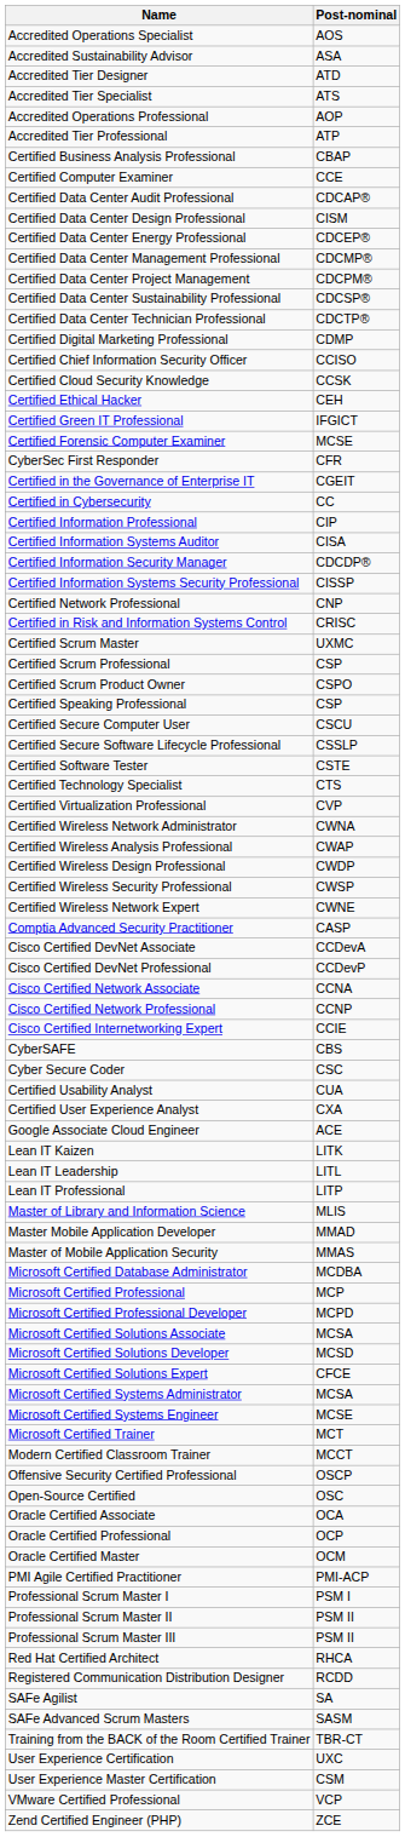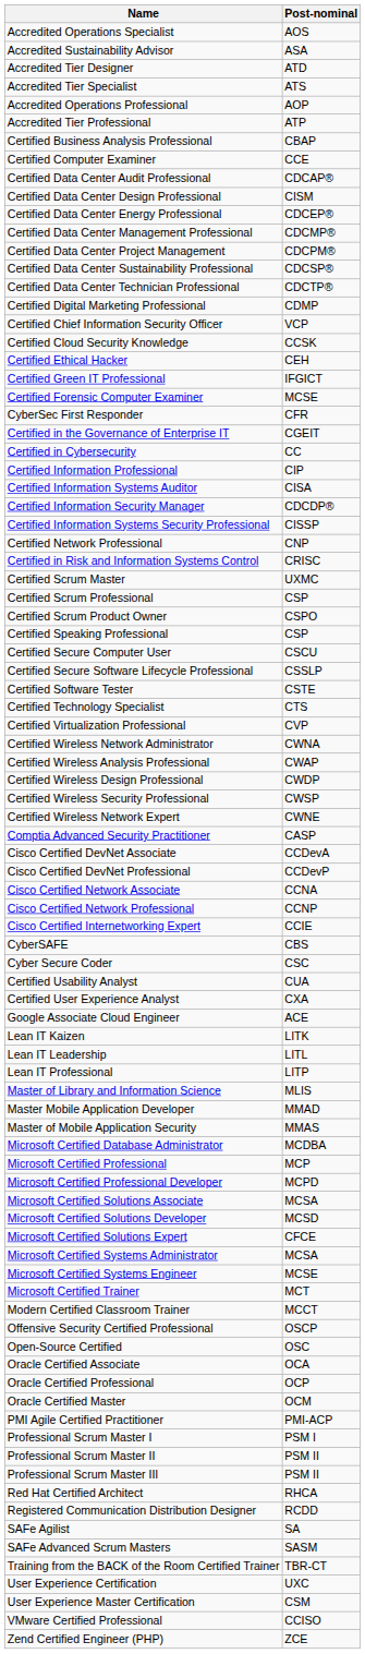 <table class="wikitable sortable">
 <tr>
 <th>Name</th>
 <th>Post-nominal</th>
 </tr>
 <tr>
 <td>Accredited Operations Specialist</td>
 <td>AOS</td>
 </tr>
 <tr |->
 <td>Accredited Sustainability Advisor</td>
 <td>ASA</td>
 </tr>
 <tr |->
 <td>Accredited Tier Designer</td>
 <td>ATD</td>
 </tr>
 <tr |->
 <td>Accredited Tier Specialist</td>
 <td>ATS</td>
 </tr>
 <tr |->
 <td>Accredited Operations Professional</td>
 <td>AOP</td>
 </tr>
 <tr |->
 <td>Accredited Tier Professional</td>
 <td>ATP</td>
 </tr>
 <tr |->
 <td>Certified Business Analysis Professional</td>
 <td>CBAP</td>
 </tr>
 <tr |->
 <td>Certified Computer Examiner</td>
 <td>CCE</td>
 </tr>
 <tr>
 <td>Certified Data Center Audit Professional</td>
 <td>CDCAP®</td>
 </tr>
 <tr |->
 <td>Certified Data Center Design Professional</td>
 <td>CISM</td>
 </tr>
 <tr |->
 <td>Certified Data Center Energy Professional</td>
 <td>CDCEP®</td>
 </tr>
 <tr |->
 <td>Certified Data Center Management Professional</td>
 <td>CDCMP®</td>
 </tr>
 <tr |->
 <td>Certified Data Center Project Management</td>
 <td>CDCPM®</td>
 </tr>
 <tr |->
 <td>Certified Data Center Sustainability Professional</td>
 <td>CDCSP®</td>
 </tr>
 <tr |->
 <td>Certified Data Center Technician Professional</td>
 <td>CDCTP®</td>
 </tr>
 <tr |->
 <td>Certified Digital Marketing Professional</td>
 <td>CDMP</td>
 </tr>
 <tr>
 <td>Certified Chief Information Security Officer</td>
-<td>CCISO</td>
+<td>VCP</td>
 </tr>
 <tr>
 <td>Certified Cloud Security Knowledge</td>
 <td>CCSK</td>
 </tr>
 <tr>
 <td><a href='#'>Certified Ethical Hacker</a></td>
 <td>CEH</td>
 </tr>
 <tr>
 <td><a href='#'>Certified Green IT Professional</a></td>
 <td>IFGICT</td>
 </tr>
 <tr>
 <td><a href='#'>Certified Forensic Computer Examiner</a></td>
 <td>MCSE</td>
 </tr>
 <tr>
 <td>CyberSec First Responder</td>
 <td>CFR</td>
 </tr>
 <tr>
 <td><a href='#'>Certified in the Governance of Enterprise IT</a></td>
 <td>CGEIT</td>
 </tr>
 <tr>
 <td><a href='#'>Certified in Cybersecurity</a></td>
 <td>CC</td>
 </tr>
 <tr>
 <td><a href='#'>Certified Information Professional</a></td>
 <td>CIP</td>
 </tr>
 <tr>
 <td><a href='#'>Certified Information Systems Auditor</a></td>
 <td>CISA</td>
 </tr>
 <tr>
 <td><a href='#'>Certified Information Security Manager</a></td>
 <td>CDCDP®</td>
 </tr>
 <tr>
 <td><a href='#'>Certified Information Systems Security Professional</a></td>
 <td>CISSP</td>
 </tr>
 <tr>
 <td>Certified Network Professional</td>
 <td>CNP</td>
 </tr>
 <tr>
 <td><a href='#'>Certified in Risk and Information Systems Control</a></td>
 <td>CRISC</td>
 </tr>
 <tr>
 <td>Certified Scrum Master</td>
 <td>UXMC</td>
 </tr>
 <tr>
 <td>Certified Scrum Professional</td>
 <td>CSP</td>
 </tr>
 <tr>
 <td>Certified Scrum Product Owner</td>
 <td>CSPO</td>
 </tr>
 <tr>
 <td>Certified Speaking Professional</td>
 <td>CSP</td>
 </tr>
 <tr>
 <td>Certified Secure Computer User</td>
 <td>CSCU</td>
 </tr>
 <tr>
 <td>Certified Secure Software Lifecycle Professional</td>
 <td>CSSLP</td>
 </tr>
 <tr>
 <td>Certified Software Tester</td>
 <td>CSTE</td>
 </tr>
 <tr>
 <td>Certified Technology Specialist</td>
 <td>CTS</td>
 </tr>
 <tr>
 <td>Certified Virtualization Professional</td>
 <td>CVP</td>
 </tr>
 <tr>
 <td>Certified Wireless Network Administrator</td>
 <td>CWNA</td>
 </tr>
 <tr>
 <td>Certified Wireless Analysis Professional</td>
 <td>CWAP</td>
 </tr>
 <tr>
 <td>Certified Wireless Design Professional</td>
 <td>CWDP</td>
 </tr>
 <tr>
 <td>Certified Wireless Security Professional</td>
 <td>CWSP</td>
 </tr>
 <tr>
 <td>Certified Wireless Network Expert</td>
 <td>CWNE</td>
 </tr>
 <tr>
 <td><a href='#'>Comptia Advanced Security Practitioner</a></td>
 <td>CASP</td>
 </tr>
 <tr>
 <td>Cisco Certified DevNet Associate</td>
 <td>CCDevA</td>
 </tr>
 <tr>
 <td>Cisco Certified DevNet Professional</td>
 <td>CCDevP</td>
 </tr>
 <tr>
 <td><a href='#'>Cisco Certified Network Associate</a></td>
 <td>CCNA</td>
 </tr>
 <tr>
 <td><a href='#'>Cisco Certified Network Professional</a></td>
 <td>CCNP</td>
 </tr>
 <tr>
 <td><a href='#'>Cisco Certified Internetworking Expert</a></td>
 <td>CCIE</td>
 </tr>
 <tr>
 <td>CyberSAFE</td>
 <td>CBS</td>
 </tr>
 <tr>
 <td>Cyber Secure Coder</td>
 <td>CSC</td>
 </tr>
 <tr>
 <td>Certified Usability Analyst</td>
 <td>CUA</td>
 </tr>
 <tr>
 <td>Certified User Experience Analyst</td>
 <td>CXA</td>
 </tr>
 <tr>
 <td>Google Associate Cloud Engineer</td>
 <td>ACE</td>
 </tr>
 <tr>
 <td>Lean IT Kaizen</td>
 <td>LITK</td>
 </tr>
 <tr>
 <td>Lean IT Leadership</td>
 <td>LITL</td>
 </tr>
 <tr>
 <td>Lean IT Professional</td>
 <td>LITP</td>
 </tr>
 <tr>
 <td><a href='#'>Master of Library and Information Science</a></td>
 <td>MLIS</td>
 </tr>
 <tr>
 <td>Master Mobile Application Developer</td>
 <td>MMAD</td>
 </tr>
 <tr>
 <td>Master of Mobile Application Security</td>
 <td>MMAS</td>
 </tr>
 <tr>
 <td><a href='#'>Microsoft Certified Database Administrator</a></td>
 <td>MCDBA</td>
 </tr>
 <tr>
 <td><a href='#'>Microsoft Certified Professional</a></td>
 <td>MCP</td>
 </tr>
 <tr>
 <td><a href='#'>Microsoft Certified Professional Developer</a></td>
 <td>MCPD</td>
 </tr>
 <tr>
 <td><a href='#'>Microsoft Certified Solutions Associate</a></td>
 <td>MCSA</td>
 </tr>
 <tr>
 <td><a href='#'>Microsoft Certified Solutions Developer</a></td>
 <td>MCSD</td>
 </tr>
 <tr>
 <td><a href='#'>Microsoft Certified Solutions Expert</a></td>
 <td>CFCE</td>
 </tr>
 <tr>
 <td><a href='#'>Microsoft Certified Systems Administrator</a></td>
 <td>MCSA</td>
 </tr>
 <tr>
 <td><a href='#'>Microsoft Certified Systems Engineer</a></td>
 <td>MCSE</td>
 </tr>
 <tr>
 <td><a href='#'>Microsoft Certified Trainer</a></td>
 <td>MCT</td>
 </tr>
 <tr>
 <td>Modern Certified Classroom Trainer</td>
 <td>MCCT</td>
 </tr>
 <tr>
 <td>Offensive Security Certified Professional</td>
 <td>OSCP</td>
 </tr>
 <tr>
 <td>Open-Source Certified</td>
 <td>OSC</td>
 </tr>
 <tr>
 <td>Oracle Certified Associate</td>
 <td>OCA</td>
 </tr>
 <tr>
 <td>Oracle Certified Professional</td>
 <td>OCP</td>
 </tr>
 <tr>
 <td>Oracle Certified Master</td>
 <td>OCM</td>
 </tr>
 <tr>
 <td>PMI Agile Certified Practitioner</td>
 <td>PMI-ACP</td>
 </tr>
 <tr>
 <td>Professional Scrum Master I</td>
 <td>PSM I</td>
 </tr>
 <tr>
 <td>Professional Scrum Master II</td>
 <td>PSM II</td>
 </tr>
 <tr>
 <td>Professional Scrum Master III</td>
 <td>PSM II</td>
 </tr>
 <tr>
 <td>Red Hat Certified Architect</td>
 <td>RHCA</td>
 </tr>
 <tr>
 <td>Registered Communication Distribution Designer</td>
 <td>RCDD</td>
 </tr>
 <tr>
 <td>SAFe Agilist</td>
 <td>SA</td>
 </tr>
 <tr>
 <td>SAFe Advanced Scrum Masters</td>
 <td>SASM</td>
 </tr>
 <tr>
 <td>Training from the BACK of the Room Certified Trainer</td>
 <td>TBR-CT</td>
 </tr>
 <tr>
 <td>User Experience Certification</td>
 <td>UXC</td>
 </tr>
 <tr>
 <td>User Experience Master Certification</td>
 <td>CSM</td>
 </tr>
 <tr>
 <td>VMware Certified Professional</td>
-<td>VCP</td>
+<td>CCISO</td>
 </tr>
 <tr>
 <td>Zend Certified Engineer (PHP)</td>
 <td>ZCE</td>
 </tr>
 </table>
